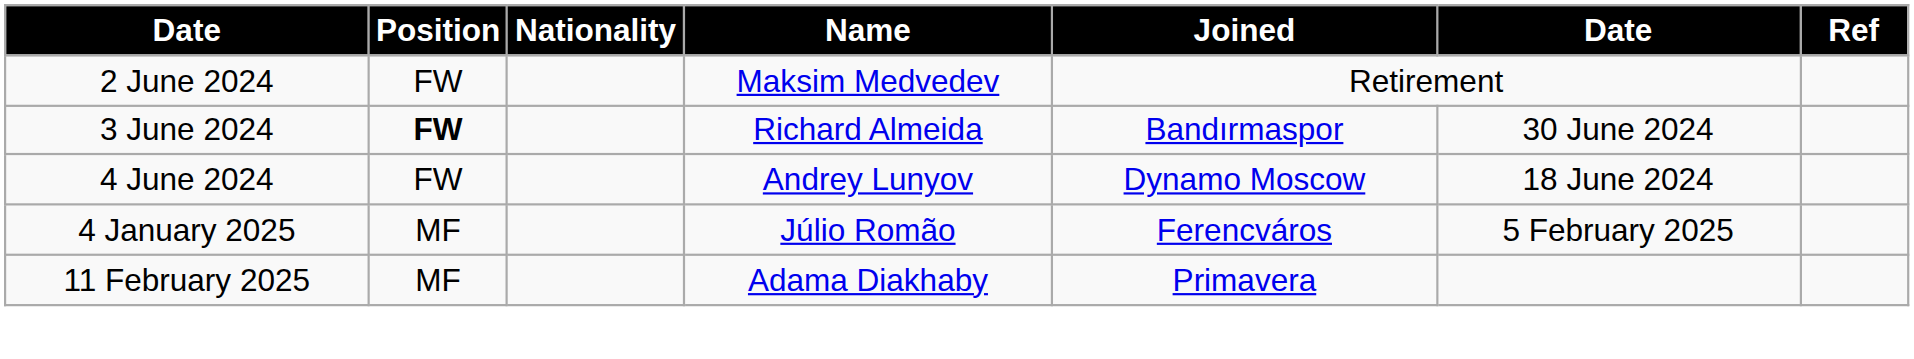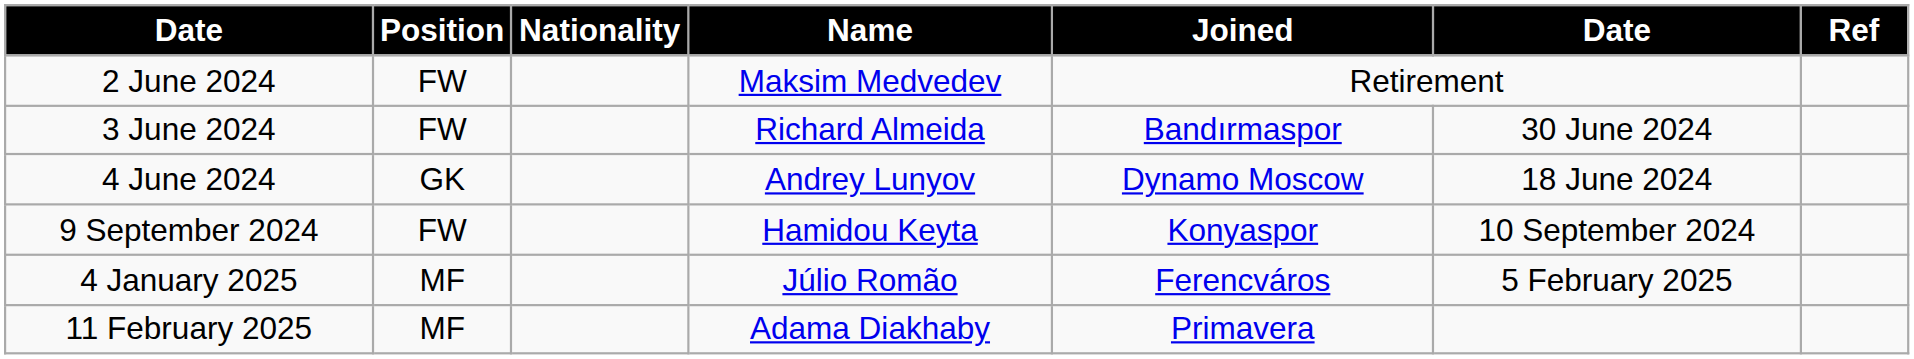 <table class="wikitable"  style="text-align:center; font-size:90%; ">
 <tr>
 <th style="background:#000000; color:#fff; width:200px;">Date</th>
 <th style="background:#000000; color:#fff; width:50px;">Position</th>
 <th style="background:#000000; color:#fff; width:50px;">Nationality</th>
 <th style="background:#000000; color:#fff; width:200px;">Name</th>
 <th style="background:#000000; color:#fff; width:200px;">Joined</th>
 <th style="background:#000000; color:#fff; width:200px;">Date</th>
 <th style="background:#000000; color:#fff; width:50px;">Ref</th>
 </tr>
 <tr>
 <td>2 June 2024</td>
 <td>FW</td>
 <td></td>
 <td><a href='#'>Maksim Medvedev</a></td>
 <td colspan="2">Retirement</td>
 <td></td>
 </tr>
 <tr>
 <td>3 June 2024</td>
-<td><strong>FW</strong></td>
+<td>FW</td>
 <td></td>
 <td><a href='#'>Richard Almeida</a></td>
 <td><a href='#'>Bandırmaspor</a></td>
 <td>30 June 2024</td>
 <td></td>
 </tr>
 <tr>
 <td>4 June 2024</td>
-<td>FW</td>
+<td>GK</td>
 <td></td>
 <td><a href='#'>Andrey Lunyov</a></td>
 <td><a href='#'>Dynamo Moscow</a></td>
 <td>18 June 2024</td>
+<td></td>
+</tr>
+<tr>
+<td>9 September 2024</td>
+<td>FW</td>
+<td></td>
+<td><a href='#'>Hamidou Keyta</a></td>
+<td><a href='#'>Konyaspor</a></td>
+<td>10 September 2024</td>
 <td></td>
 </tr>
 <tr>
 <td>4 January 2025</td>
 <td>MF</td>
 <td></td>
 <td><a href='#'>Júlio Romão</a></td>
 <td><a href='#'>Ferencváros</a></td>
 <td>5 February 2025</td>
 <td></td>
 </tr>
 <tr>
 <td>11 February 2025</td>
 <td>MF</td>
 <td></td>
 <td><a href='#'>Adama Diakhaby</a></td>
 <td><a href='#'>Primavera</a></td>
 <td></td>
 <td></td>
 </tr>
 </table>
